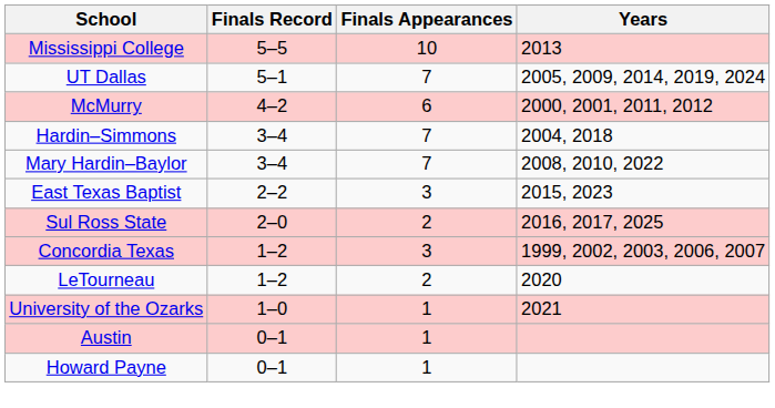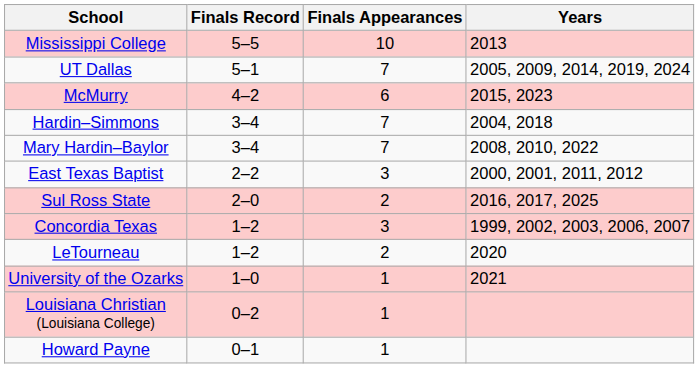 <table class="wikitable sortable" style="text-align:center;">
 <tr>
 <th>School</th>
 <th>Finals Record</th>
 <th>Finals Appearances</th>
 <th class=unsortable>Years</th>
 </tr>
 <tr bgcolor=#fdcccc>
 <td><a href='#'>Mississippi College</a></td>
 <td>5–5</td>
 <td>10</td>
 <td align=left>2013</td>
 </tr>
 <tr>
 <td><a href='#'>UT Dallas</a></td>
 <td>5–1</td>
 <td>7</td>
 <td align=left>2005, 2009, 2014, 2019, 2024</td>
 </tr>
 <tr bgcolor=#fdcccc>
 <td><a href='#'>McMurry</a></td>
 <td>4–2</td>
 <td>6</td>
-<td align=left>2000, 2001, 2011, 2012</td>
+<td align=left>2015, 2023</td>
 </tr>
 <tr>
 <td><a href='#'>Hardin–Simmons</a></td>
 <td>3–4</td>
 <td>7</td>
 <td align=left>2004, 2018</td>
 </tr>
 <tr>
 <td><a href='#'>Mary Hardin–Baylor</a></td>
 <td>3–4</td>
 <td>7</td>
 <td align=left>2008, 2010, 2022</td>
 </tr>
 <tr>
 <td><a href='#'>East Texas Baptist</a></td>
 <td>2–2</td>
 <td>3</td>
-<td align=left>2015, 2023</td>
+<td align=left>2000, 2001, 2011, 2012</td>
 </tr>
 <tr bgcolor=#fdcccc>
 <td><a href='#'>Sul Ross State</a></td>
 <td>2–0</td>
 <td>2</td>
 <td align=left>2016, 2017, 2025</td>
 </tr>
 <tr bgcolor=#fdcccc>
 <td><a href='#'>Concordia Texas</a></td>
 <td>1–2</td>
 <td>3</td>
 <td align=left>1999, 2002, 2003, 2006, 2007</td>
 </tr>
 <tr>
 <td><a href='#'>LeTourneau</a></td>
 <td>1–2</td>
 <td>2</td>
 <td align=left>2020</td>
 </tr>
 <tr bgcolor=#fdcccc>
 <td><a href='#'>University of the Ozarks</a></td>
 <td>1–0</td>
 <td>1</td>
 <td align=left>2021</td>
 </tr>
 <tr bgcolor=#fdcccc>
-<td><a href='#'>Austin</a></td>
-<td>0–1</td>
+<td><a href='#'>Louisiana Christian</a><br><small>(Louisiana College)</small></td>
+<td>0–2</td>
 <td>1</td>
 <td align=left></td>
 </tr>
 <tr>
 <td><a href='#'>Howard Payne</a></td>
 <td>0–1</td>
 <td>1</td>
 <td align=left></td>
 </tr>
 </table>
